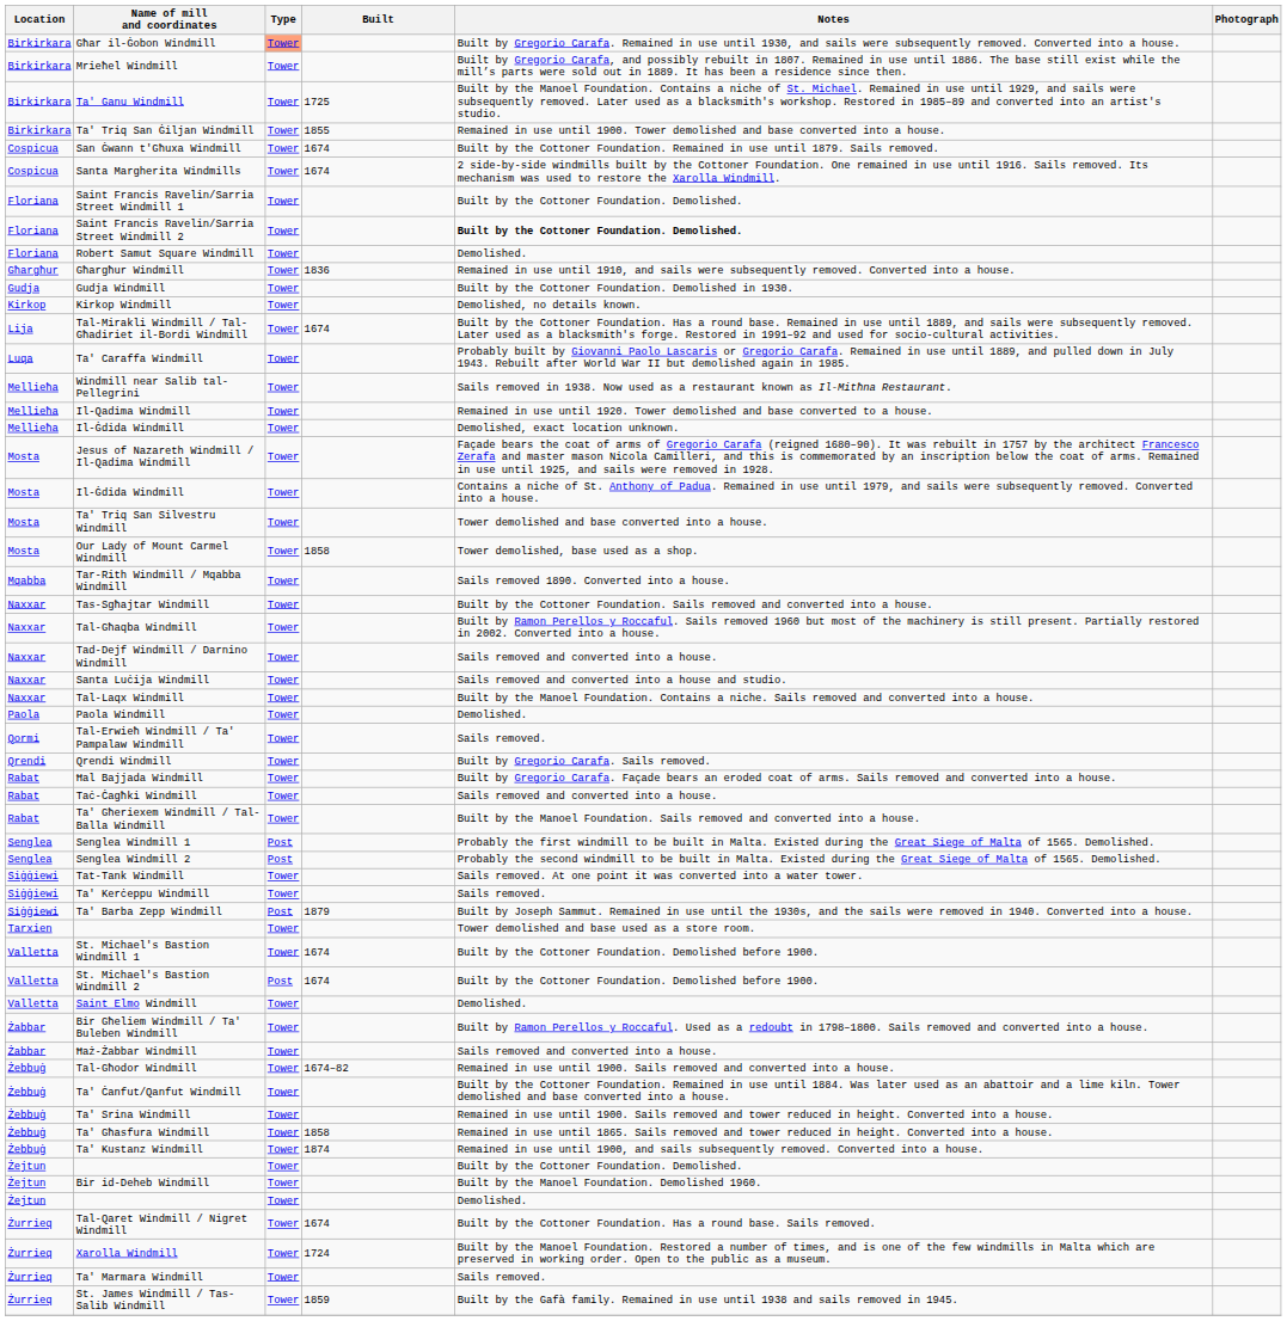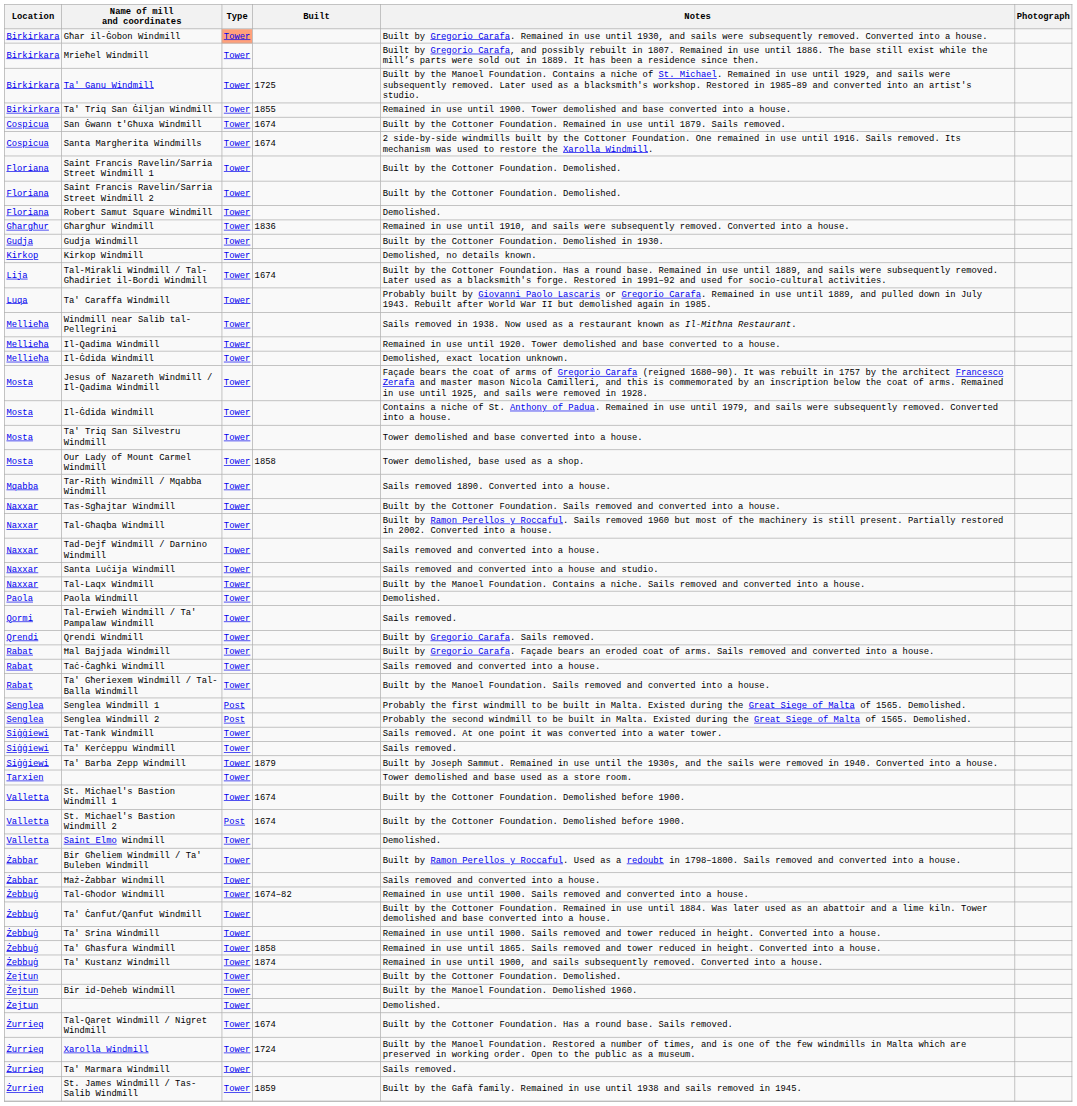 <table class="wikitable sortable">
 <tr>
 <th>Location</th>
 <th style ="width:15%">Name of mill<br>and coordinates</th>
 <th>Type</th>
 <th style ="width:12%">Built</th>
 <th class="unsortable">Notes</th>
 <th class="unsortable">Photograph</th>
 </tr>
 <tr>
 <td><a href='#'>Birkirkara</a></td>
 <td>Għar il-Ġobon Windmill<br></td>
 <td style="background: lightsalmon;"><a href='#'>Tower</a></td>
 <td></td>
 <td>Built by <a href='#'>Gregorio Carafa</a>. Remained in use until 1930, and sails were subsequently removed. Converted into a house.</td>
 <td></td>
 </tr>
 <tr>
 <td><a href='#'>Birkirkara</a></td>
 <td>Mrieħel Windmill<br></td>
 <td><a href='#'>Tower</a></td>
 <td></td>
 <td>Built by <a href='#'>Gregorio Carafa</a>, and possibly rebuilt in 1807. Remained in use until 1886. The base still exist while the mill’s parts were sold out in 1889. It has been a residence since then.</td>
 <td></td>
 </tr>
 <tr>
 <td><a href='#'>Birkirkara</a></td>
 <td><a href='#'>Ta' Ganu Windmill</a><br></td>
 <td><a href='#'>Tower</a></td>
 <td>1725</td>
 <td>Built by the Manoel Foundation. Contains a niche of <a href='#'>St. Michael</a>. Remained in use until 1929, and sails were subsequently removed. Later used as a blacksmith's workshop. Restored in 1985–89 and converted into an artist's studio.</td>
 <td></td>
 </tr>
 <tr>
 <td><a href='#'>Birkirkara</a></td>
 <td>Ta' Triq San Ġiljan Windmill<br></td>
 <td><a href='#'>Tower</a></td>
 <td>1855</td>
 <td>Remained in use until 1900. Tower demolished and base converted into a house.</td>
 <td></td>
 </tr>
 <tr>
 <td><a href='#'>Cospicua</a></td>
 <td>San Ġwann t'Għuxa Windmill<br></td>
 <td><a href='#'>Tower</a></td>
 <td>1674</td>
 <td>Built by the Cottoner Foundation. Remained in use until 1879. Sails removed.</td>
 <td></td>
 </tr>
 <tr>
 <td><a href='#'>Cospicua</a></td>
 <td>Santa Margherita Windmills<br></td>
 <td><a href='#'>Tower</a></td>
 <td>1674</td>
 <td>2 side-by-side windmills built by the Cottoner Foundation. One remained in use until  1916. Sails removed. Its mechanism was used to restore the <a href='#'>Xarolla Windmill</a>.</td>
 <td></td>
 </tr>
 <tr>
 <td><a href='#'>Floriana</a></td>
 <td>Saint Francis Ravelin/Sarria Street Windmill 1</td>
 <td><a href='#'>Tower</a></td>
 <td></td>
 <td>Built by the Cottoner Foundation. Demolished.</td>
 <td></td>
 </tr>
 <tr>
 <td><a href='#'>Floriana</a></td>
 <td>Saint Francis Ravelin/Sarria Street Windmill 2</td>
 <td><a href='#'>Tower</a></td>
 <td></td>
-<td><strong>Built by the Cottoner Foundation. Demolished.</strong></td>
+<td>Built by the Cottoner Foundation. Demolished.</td>
 <td></td>
 </tr>
 <tr>
 <td><a href='#'>Floriana</a></td>
 <td>Robert Samut Square Windmill</td>
 <td><a href='#'>Tower</a></td>
 <td></td>
 <td>Demolished.</td>
 <td></td>
 </tr>
 <tr>
 <td><a href='#'>Għargħur</a></td>
 <td>Għargħur Windmill<br></td>
 <td><a href='#'>Tower</a></td>
 <td>1836</td>
 <td>Remained in use until  1910, and sails were subsequently removed. Converted into a house.</td>
 <td></td>
 </tr>
 <tr>
 <td><a href='#'>Gudja</a></td>
 <td>Gudja Windmill</td>
 <td><a href='#'>Tower</a></td>
 <td></td>
 <td>Built by the Cottoner Foundation. Demolished in 1930.</td>
 <td></td>
 </tr>
 <tr>
 <td><a href='#'>Kirkop</a></td>
 <td>Kirkop Windmill</td>
 <td><a href='#'>Tower</a></td>
 <td></td>
 <td>Demolished, no details known.</td>
 <td></td>
 </tr>
 <tr>
 <td><a href='#'>Lija</a></td>
 <td>Tal-Mirakli Windmill / Tal-Għadiriet il-Bordi Windmill<br></td>
 <td><a href='#'>Tower</a></td>
 <td>1674</td>
 <td>Built by the Cottoner Foundation. Has a round base. Remained in use until 1889, and sails were subsequently removed. Later used as a blacksmith's forge. Restored in 1991–92 and used for socio-cultural activities.</td>
 <td></td>
 </tr>
 <tr>
 <td><a href='#'>Luqa</a></td>
 <td>Ta' Caraffa Windmill<br></td>
 <td><a href='#'>Tower</a></td>
 <td></td>
 <td>Probably built by <a href='#'>Giovanni Paolo Lascaris</a> or <a href='#'>Gregorio Carafa</a>. Remained in use until  1889, and pulled down in July 1943. Rebuilt after World War II but demolished again in  1985.</td>
 <td></td>
 </tr>
 <tr>
 <td><a href='#'>Mellieħa</a></td>
 <td>Windmill near Salib tal-Pellegrini<br></td>
 <td><a href='#'>Tower</a></td>
 <td></td>
 <td>Sails removed in 1938. Now used as a restaurant known as <em>Il-Mitħna Restaurant</em>.</td>
 <td></td>
 </tr>
 <tr>
 <td><a href='#'>Mellieħa</a></td>
 <td>Il-Qadima Windmill<br></td>
 <td><a href='#'>Tower</a></td>
 <td></td>
 <td>Remained in use until  1920. Tower demolished and base converted to a house.</td>
 <td></td>
 </tr>
 <tr>
 <td><a href='#'>Mellieħa</a></td>
 <td>Il-Ġdida Windmill</td>
 <td><a href='#'>Tower</a></td>
 <td></td>
 <td>Demolished, exact location unknown.</td>
 <td></td>
 </tr>
 <tr>
 <td><a href='#'>Mosta</a></td>
 <td>Jesus of Nazareth Windmill / Il-Qadima Windmill<br></td>
 <td><a href='#'>Tower</a></td>
 <td></td>
 <td>Façade bears the coat of arms of <a href='#'>Gregorio Carafa</a> (reigned 1680–90). It was rebuilt in 1757 by the architect <a href='#'>Francesco Zerafa</a> and master mason Nicola Camilleri, and this is commemorated by an inscription below the coat of arms. Remained in use until 1925, and sails were removed in  1928.</td>
 <td></td>
 </tr>
 <tr>
 <td><a href='#'>Mosta</a></td>
 <td>Il-Ġdida Windmill<br></td>
 <td><a href='#'>Tower</a></td>
 <td></td>
 <td>Contains a niche of St. <a href='#'>Anthony of Padua</a>. Remained in use until 1979, and sails were subsequently removed. Converted into a house.</td>
 <td></td>
 </tr>
 <tr>
 <td><a href='#'>Mosta</a></td>
 <td>Ta' Triq San Silvestru Windmill<br></td>
 <td><a href='#'>Tower</a></td>
 <td></td>
 <td>Tower demolished and base converted into a house.</td>
 <td></td>
 </tr>
 <tr>
 <td><a href='#'>Mosta</a></td>
 <td>Our Lady of Mount Carmel Windmill<br></td>
 <td><a href='#'>Tower</a></td>
 <td>1858</td>
 <td>Tower demolished, base used as a shop.</td>
 <td></td>
 </tr>
 <tr>
 <td><a href='#'>Mqabba</a></td>
 <td>Tar-Rith Windmill / Mqabba Windmill<br></td>
 <td><a href='#'>Tower</a></td>
 <td></td>
 <td>Sails removed  1890. Converted into a house.</td>
 <td></td>
 </tr>
 <tr>
 <td><a href='#'>Naxxar</a></td>
 <td>Tas-Sgħajtar Windmill<br></td>
 <td><a href='#'>Tower</a></td>
 <td></td>
 <td>Built by the Cottoner Foundation. Sails removed and converted into a house.</td>
 <td></td>
 </tr>
 <tr>
 <td><a href='#'>Naxxar</a></td>
 <td>Tal-Għaqba Windmill<br></td>
 <td><a href='#'>Tower</a></td>
 <td></td>
 <td>Built by <a href='#'>Ramon Perellos y Roccaful</a>. Sails removed  1960 but most of the machinery is still present. Partially restored in 2002. Converted into a house.</td>
 <td></td>
 </tr>
 <tr>
 <td><a href='#'>Naxxar</a></td>
 <td>Tad-Dejf Windmill / Darnino Windmill<br></td>
 <td><a href='#'>Tower</a></td>
 <td></td>
 <td>Sails removed and converted into a house.</td>
 <td></td>
 </tr>
 <tr>
 <td><a href='#'>Naxxar</a></td>
 <td>Santa Luċija Windmill<br></td>
 <td><a href='#'>Tower</a></td>
 <td></td>
 <td>Sails removed and converted into a house and studio.</td>
 <td></td>
 </tr>
 <tr>
 <td><a href='#'>Naxxar</a></td>
 <td>Tal-Laqx Windmill<br></td>
 <td><a href='#'>Tower</a></td>
 <td></td>
 <td>Built by the Manoel Foundation. Contains a niche. Sails removed and converted into a house.</td>
 <td></td>
 </tr>
 <tr>
 <td><a href='#'>Paola</a></td>
 <td>Paola Windmill</td>
 <td><a href='#'>Tower</a></td>
 <td></td>
 <td>Demolished.</td>
 <td></td>
 </tr>
 <tr>
 <td><a href='#'>Qormi</a></td>
 <td>Tal-Erwieħ Windmill / Ta' Pampalaw Windmill<br></td>
 <td><a href='#'>Tower</a></td>
 <td></td>
 <td>Sails removed.</td>
 <td></td>
 </tr>
 <tr>
 <td><a href='#'>Qrendi</a></td>
 <td>Qrendi Windmill<br></td>
 <td><a href='#'>Tower</a></td>
 <td></td>
 <td>Built by <a href='#'>Gregorio Carafa</a>. Sails removed.</td>
 <td></td>
 </tr>
 <tr>
 <td><a href='#'>Rabat</a></td>
 <td>Ħal Bajjada Windmill<br></td>
 <td><a href='#'>Tower</a></td>
 <td></td>
 <td>Built by <a href='#'>Gregorio Carafa</a>. Façade bears an eroded coat of arms. Sails removed and converted into a house.</td>
 <td></td>
 </tr>
 <tr>
 <td><a href='#'>Rabat</a></td>
 <td>Taċ-Ċagħki Windmill<br></td>
 <td><a href='#'>Tower</a></td>
 <td></td>
 <td>Sails removed and converted into a house.</td>
 <td></td>
 </tr>
 <tr>
 <td><a href='#'>Rabat</a></td>
 <td>Ta' Għeriexem Windmill / Tal-Balla Windmill<br></td>
 <td><a href='#'>Tower</a></td>
 <td></td>
 <td>Built by the Manoel Foundation. Sails removed and converted into a house.</td>
 <td></td>
 </tr>
 <tr>
 <td><a href='#'>Senglea</a></td>
 <td>Senglea Windmill 1<br></td>
 <td><a href='#'>Post</a></td>
 <td></td>
 <td>Probably the first windmill to be built in Malta. Existed during the <a href='#'>Great Siege of Malta</a> of 1565. Demolished.</td>
 <td></td>
 </tr>
 <tr>
 <td><a href='#'>Senglea</a></td>
 <td>Senglea Windmill 2<br></td>
 <td><a href='#'>Post</a></td>
 <td></td>
 <td>Probably the second windmill to be built in Malta. Existed during the <a href='#'>Great Siege of Malta</a> of 1565. Demolished.</td>
 <td></td>
 </tr>
 <tr>
 <td><a href='#'>Siġġiewi</a></td>
 <td>Tat-Tank Windmill<br></td>
 <td><a href='#'>Tower</a></td>
 <td></td>
 <td>Sails removed. At one point it was converted into a water tower.</td>
 <td></td>
 </tr>
 <tr>
 <td><a href='#'>Siġġiewi</a></td>
 <td>Ta' Kerċeppu Windmill<br></td>
 <td><a href='#'>Tower</a></td>
 <td></td>
 <td>Sails removed.</td>
 <td></td>
 </tr>
 <tr>
 <td><a href='#'>Siġġiewi</a></td>
 <td>Ta' Barba Zepp Windmill<br></td>
-<td><a href='#'>Post</a></td>
+<td><a href='#'>Tower</a></td>
 <td>1879</td>
 <td>Built by Joseph Sammut. Remained in use until the 1930s, and the sails were removed in  1940. Converted into a house.</td>
 <td></td>
 </tr>
 <tr>
 <td><a href='#'>Tarxien</a></td>
 <td></td>
 <td><a href='#'>Tower</a></td>
 <td></td>
 <td>Tower demolished and base used as a store room.</td>
 <td></td>
 </tr>
 <tr>
 <td><a href='#'>Valletta</a></td>
 <td>St. Michael's Bastion Windmill 1<br></td>
 <td><a href='#'>Tower</a></td>
 <td>1674</td>
 <td>Built by the Cottoner Foundation. Demolished before 1900.</td>
 <td></td>
 </tr>
 <tr>
 <td><a href='#'>Valletta</a></td>
 <td>St. Michael's Bastion Windmill 2<br></td>
 <td><a href='#'>Post</a></td>
 <td>1674</td>
 <td>Built by the Cottoner Foundation. Demolished before 1900.</td>
 <td></td>
 </tr>
 <tr>
 <td><a href='#'>Valletta</a></td>
 <td><a href='#'>Saint Elmo</a> Windmill</td>
 <td><a href='#'>Tower</a></td>
 <td></td>
 <td>Demolished.</td>
 <td></td>
 </tr>
 <tr>
 <td><a href='#'>Żabbar</a></td>
 <td>Bir Għeliem Windmill / Ta' Buleben Windmill<br></td>
 <td><a href='#'>Tower</a></td>
 <td></td>
 <td>Built by <a href='#'>Ramon Perellos y Roccaful</a>. Used as a <a href='#'>redoubt</a> in 1798–1800. Sails removed and converted into a house.</td>
 <td></td>
 </tr>
 <tr>
 <td><a href='#'>Żabbar</a></td>
 <td>Ħaż-Żabbar Windmill<br></td>
 <td><a href='#'>Tower</a></td>
 <td></td>
 <td>Sails removed and converted into a house.</td>
 <td></td>
 </tr>
 <tr>
 <td><a href='#'>Żebbuġ</a></td>
 <td>Tal-Għodor Windmill<br></td>
 <td><a href='#'>Tower</a></td>
 <td>1674–82</td>
 <td>Remained in use until  1900. Sails removed and converted into a house.</td>
 <td></td>
 </tr>
 <tr>
 <td><a href='#'>Żebbuġ</a></td>
 <td>Ta' Ċanfut/Qanfut Windmill<br></td>
 <td><a href='#'>Tower</a></td>
 <td></td>
 <td>Built by the Cottoner Foundation. Remained in use until 1884. Was later used as an abattoir and a lime kiln. Tower demolished and base converted into a house.</td>
 <td></td>
 </tr>
 <tr>
 <td><a href='#'>Żebbuġ</a></td>
 <td>Ta' Srina Windmill<br></td>
 <td><a href='#'>Tower</a></td>
 <td></td>
 <td>Remained in use until  1900. Sails removed and tower reduced in height. Converted into a house.</td>
 <td></td>
 </tr>
 <tr>
 <td><a href='#'>Żebbuġ</a></td>
 <td>Ta' Għasfura Windmill<br></td>
 <td><a href='#'>Tower</a></td>
 <td>1858</td>
 <td>Remained in use until 1865. Sails removed and tower reduced in height. Converted into a house.</td>
 <td></td>
 </tr>
 <tr>
 <td><a href='#'>Żebbuġ</a></td>
 <td>Ta' Kustanz Windmill<br></td>
 <td><a href='#'>Tower</a></td>
 <td>1874</td>
 <td>Remained in use until  1900, and sails subsequently removed. Converted into a house.</td>
 <td></td>
 </tr>
 <tr>
 <td><a href='#'>Żejtun</a></td>
 <td></td>
 <td><a href='#'>Tower</a></td>
 <td></td>
 <td>Built by the Cottoner Foundation. Demolished.</td>
 <td></td>
 </tr>
 <tr>
 <td><a href='#'>Żejtun</a></td>
 <td>Bir id-Deheb Windmill<br></td>
 <td><a href='#'>Tower</a></td>
 <td></td>
 <td>Built by the Manoel Foundation. Demolished  1960.</td>
 <td></td>
 </tr>
 <tr>
 <td><a href='#'>Żejtun</a></td>
 <td></td>
 <td><a href='#'>Tower</a></td>
 <td></td>
 <td>Demolished.</td>
 <td></td>
 </tr>
 <tr>
 <td><a href='#'>Żurrieq</a></td>
 <td>Tal-Qaret Windmill / Nigret Windmill<br></td>
 <td><a href='#'>Tower</a></td>
 <td>1674</td>
 <td>Built by the Cottoner Foundation. Has a round base. Sails removed.</td>
 <td></td>
 </tr>
 <tr>
 <td><a href='#'>Żurrieq</a></td>
 <td><a href='#'>Xarolla Windmill</a><br></td>
 <td><a href='#'>Tower</a></td>
 <td>1724</td>
 <td>Built by the Manoel Foundation. Restored a number of times, and is one of the few windmills in Malta which are preserved in working order. Open to the public as a museum.</td>
 <td></td>
 </tr>
 <tr>
 <td><a href='#'>Żurrieq</a></td>
 <td>Ta' Marmara Windmill<br></td>
 <td><a href='#'>Tower</a></td>
 <td></td>
 <td>Sails removed.</td>
 <td></td>
 </tr>
 <tr>
 <td><a href='#'>Żurrieq</a></td>
 <td>St. James Windmill / Tas-Salib Windmill<br></td>
 <td><a href='#'>Tower</a></td>
 <td>1859</td>
 <td>Built by the Gafà family. Remained in use until 1938 and sails removed in  1945.</td>
 <td></td>
 </tr>
 <tr>
 </tr>
 </table>
